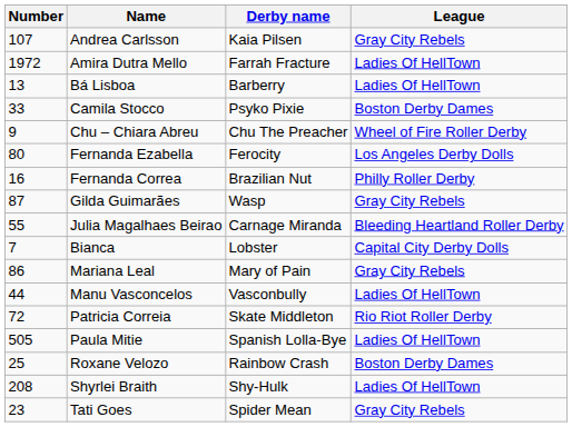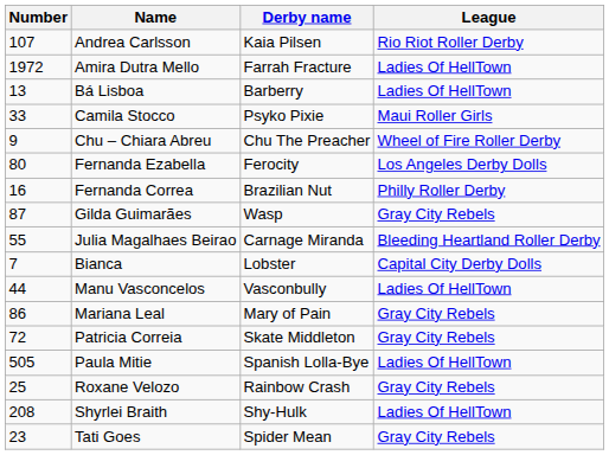 <table class="wikitable sortable">
 <tr>
 <th>Number</th>
 <th>Name</th>
 <th><a href='#'>Derby name</a></th>
 <th>League</th>
 </tr>
 <tr>
 <td>107</td>
 <td>Andrea Carlsson</td>
 <td>Kaia Pilsen</td>
-<td><a href='#'>Gray City Rebels</a></td>
+<td><a href='#'>Rio Riot Roller Derby</a></td>
 </tr>
 <tr>
 <td>1972</td>
 <td>Amira Dutra Mello</td>
 <td>Farrah Fracture</td>
 <td><a href='#'>Ladies Of HellTown</a></td>
 </tr>
 <tr>
 <td>13</td>
 <td>Bá Lisboa</td>
 <td>Barberry</td>
 <td><a href='#'>Ladies Of HellTown</a></td>
 </tr>
 <tr>
 <td>33</td>
 <td>Camila Stocco</td>
 <td>Psyko Pixie</td>
-<td><a href='#'>Boston Derby Dames</a></td>
+<td><a href='#'>Maui Roller Girls</a></td>
 </tr>
 <tr>
 <td>9</td>
 <td>Chu – Chiara Abreu</td>
 <td>Chu The Preacher</td>
 <td><a href='#'>Wheel of Fire Roller Derby</a></td>
 </tr>
 <tr>
 <td>80</td>
 <td>Fernanda Ezabella</td>
 <td>Ferocity</td>
 <td><a href='#'>Los Angeles Derby Dolls</a></td>
 </tr>
 <tr>
 <td>16</td>
 <td>Fernanda Correa</td>
 <td>Brazilian Nut</td>
 <td><a href='#'>Philly Roller Derby</a></td>
 </tr>
 <tr>
 <td>87</td>
 <td>Gilda Guimarães</td>
 <td>Wasp</td>
 <td><a href='#'>Gray City Rebels</a></td>
 </tr>
 <tr>
 <td>55</td>
 <td>Julia Magalhaes Beirao</td>
 <td>Carnage Miranda</td>
 <td><a href='#'>Bleeding Heartland Roller Derby</a></td>
 </tr>
 <tr>
 <td>7</td>
 <td>Bianca</td>
 <td>Lobster</td>
 <td><a href='#'>Capital City Derby Dolls</a></td>
 </tr>
 <tr>
+<td>44</td>
+<td>Manu Vasconcelos</td>
+<td>Vasconbully</td>
+<td><a href='#'>Ladies Of HellTown</a></td>
+</tr>
+<tr>
 <td>86</td>
 <td>Mariana Leal</td>
 <td>Mary of Pain</td>
 <td><a href='#'>Gray City Rebels</a></td>
 </tr>
 <tr>
-<td>44</td>
-<td>Manu Vasconcelos</td>
-<td>Vasconbully</td>
-<td><a href='#'>Ladies Of HellTown</a></td>
-</tr>
-<tr>
 <td>72</td>
 <td>Patricia Correia</td>
 <td>Skate Middleton</td>
-<td><a href='#'>Rio Riot Roller Derby</a></td>
+<td><a href='#'>Gray City Rebels</a></td>
 </tr>
 <tr>
 <td>505</td>
 <td>Paula Mitie</td>
 <td>Spanish Lolla-Bye</td>
 <td><a href='#'>Ladies Of HellTown</a></td>
 </tr>
 <tr>
 <td>25</td>
 <td>Roxane Velozo</td>
 <td>Rainbow Crash</td>
-<td><a href='#'>Boston Derby Dames</a></td>
+<td><a href='#'>Gray City Rebels</a></td>
 </tr>
 <tr>
 <td>208</td>
 <td>Shyrlei Braith</td>
 <td>Shy-Hulk</td>
 <td><a href='#'>Ladies Of HellTown</a></td>
 </tr>
 <tr>
 <td>23</td>
 <td>Tati Goes</td>
 <td>Spider Mean</td>
 <td><a href='#'>Gray City Rebels</a></td>
 </tr>
 </table>
